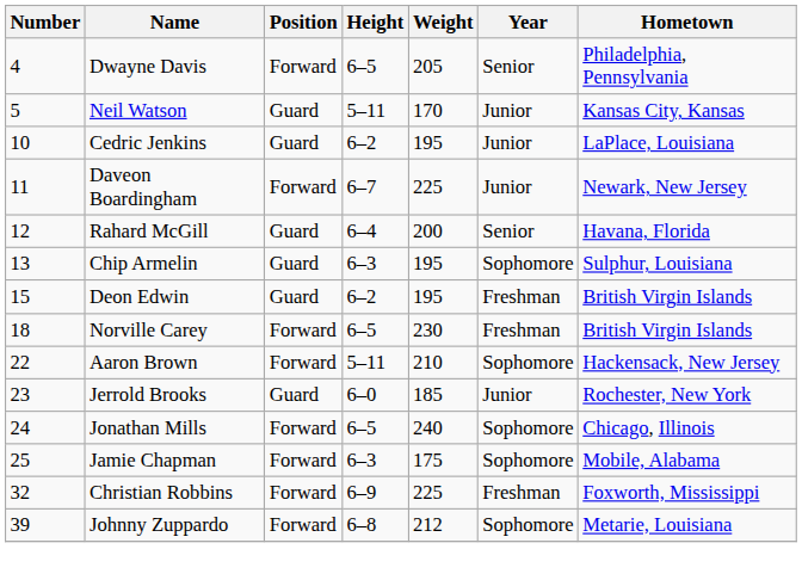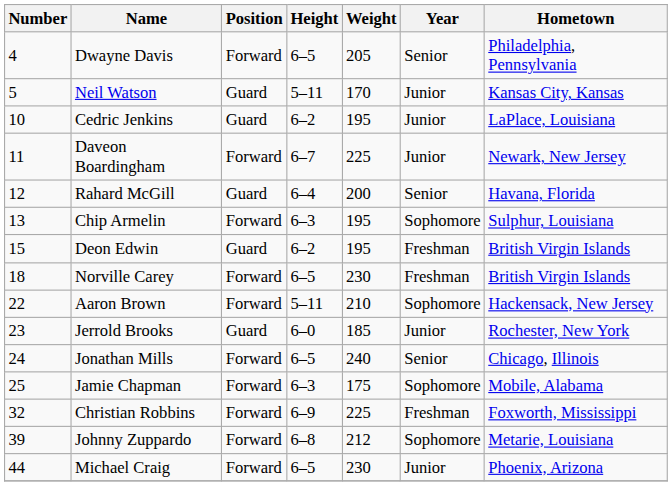 <table class="wikitable" style="font-size: 95%;">
 <tr>
 <th>Number</th>
 <th>Name</th>
 <th>Position</th>
 <th>Height</th>
 <th>Weight</th>
 <th>Year</th>
 <th>Hometown</th>
 </tr>
 <tr>
 <td>4</td>
 <td>Dwayne Davis</td>
 <td>Forward</td>
 <td>6–5</td>
 <td>205</td>
 <td>Senior</td>
 <td><a href='#'>Philadelphia</a>, <a href='#'>Pennsylvania</a></td>
 </tr>
 <tr>
 <td>5</td>
 <td><a href='#'>Neil Watson</a></td>
 <td>Guard</td>
 <td>5–11</td>
 <td>170</td>
 <td>Junior</td>
 <td><a href='#'>Kansas City, Kansas</a></td>
 </tr>
 <tr>
 <td>10</td>
 <td>Cedric Jenkins</td>
 <td>Guard</td>
 <td>6–2</td>
 <td>195</td>
 <td>Junior</td>
 <td><a href='#'>LaPlace, Louisiana</a></td>
 </tr>
 <tr>
 <td>11</td>
 <td>Daveon Boardingham</td>
 <td>Forward</td>
 <td>6–7</td>
 <td>225</td>
 <td>Junior</td>
 <td><a href='#'>Newark, New Jersey</a></td>
 </tr>
 <tr>
 <td>12</td>
 <td>Rahard McGill</td>
 <td>Guard</td>
 <td>6–4</td>
 <td>200</td>
 <td>Senior</td>
 <td><a href='#'>Havana, Florida</a></td>
 </tr>
 <tr>
 <td>13</td>
 <td>Chip Armelin</td>
-<td>Guard</td>
+<td>Forward</td>
 <td>6–3</td>
 <td>195</td>
 <td>Sophomore</td>
 <td><a href='#'>Sulphur, Louisiana</a></td>
 </tr>
 <tr>
 <td>15</td>
 <td>Deon Edwin</td>
 <td>Guard</td>
 <td>6–2</td>
 <td>195</td>
 <td>Freshman</td>
 <td><a href='#'>British Virgin Islands</a></td>
 </tr>
 <tr>
 <td>18</td>
 <td>Norville Carey</td>
 <td>Forward</td>
 <td>6–5</td>
 <td>230</td>
 <td>Freshman</td>
 <td><a href='#'>British Virgin Islands</a></td>
 </tr>
 <tr>
 <td>22</td>
 <td>Aaron Brown</td>
 <td>Forward</td>
 <td>5–11</td>
 <td>210</td>
 <td>Sophomore</td>
 <td><a href='#'>Hackensack, New Jersey</a></td>
 </tr>
 <tr>
 <td>23</td>
 <td>Jerrold Brooks</td>
 <td>Guard</td>
 <td>6–0</td>
 <td>185</td>
 <td>Junior</td>
 <td><a href='#'>Rochester, New York</a></td>
 </tr>
 <tr>
 <td>24</td>
 <td>Jonathan Mills</td>
 <td>Forward</td>
 <td>6–5</td>
 <td>240</td>
-<td>Sophomore</td>
+<td>Senior</td>
 <td><a href='#'>Chicago</a>, <a href='#'>Illinois</a></td>
 </tr>
 <tr>
 <td>25</td>
 <td>Jamie Chapman</td>
 <td>Forward</td>
 <td>6–3</td>
 <td>175</td>
 <td>Sophomore</td>
 <td><a href='#'>Mobile, Alabama</a></td>
 </tr>
 <tr>
 <td>32</td>
 <td>Christian Robbins</td>
 <td>Forward</td>
 <td>6–9</td>
 <td>225</td>
 <td>Freshman</td>
 <td><a href='#'>Foxworth, Mississippi</a></td>
 </tr>
 <tr>
 <td>39</td>
 <td>Johnny Zuppardo</td>
 <td>Forward</td>
 <td>6–8</td>
 <td>212</td>
 <td>Sophomore</td>
 <td><a href='#'>Metarie, Louisiana</a></td>
 </tr>
 <tr>
+<td>44</td>
+<td>Michael Craig</td>
+<td>Forward</td>
+<td>6–5</td>
+<td>230</td>
+<td>Junior</td>
+<td><a href='#'>Phoenix, Arizona</a></td>
+</tr>
+<tr>
 </tr>
 </table>
